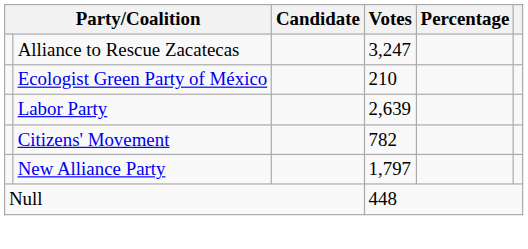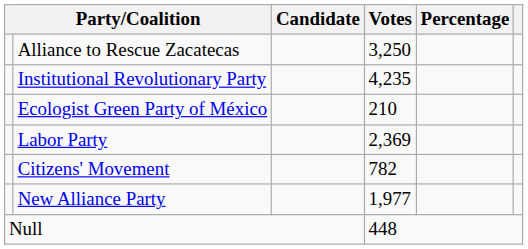 <table class="wikitable">
 <tr>
 <th colspan="2"><strong>Party/Coalition</strong></th>
 <th><strong>Candidate</strong></th>
 <th><strong>Votes</strong></th>
 <th><strong>Percentage</strong></th>
 <th></th>
 </tr>
 <tr>
 <td></td>
 <td>Alliance to Rescue Zacatecas</td>
 <td></td>
-<td>3,247</td>
+<td>3,250</td>
+<td></td>
+<td></td>
+</tr>
+<tr>
+<td></td>
+<td><a href='#'>Institutional Revolutionary Party</a></td>
+<td></td>
+<td>4,235</td>
 <td></td>
 <td></td>
 </tr>
 <tr>
 <td></td>
 <td><a href='#'>Ecologist Green Party of México</a></td>
 <td></td>
 <td>210</td>
 <td></td>
 <td></td>
 </tr>
 <tr>
 <td></td>
 <td><a href='#'>Labor Party</a></td>
 <td></td>
-<td>2,639</td>
+<td>2,369</td>
 <td></td>
 <td></td>
 </tr>
 <tr>
 <td></td>
 <td><a href='#'>Citizens' Movement</a></td>
 <td></td>
 <td>782</td>
 <td></td>
 </tr>
 <tr>
 <td></td>
 <td><a href='#'>New Alliance Party</a></td>
 <td></td>
-<td>1,797</td>
+<td>1,977</td>
 <td></td>
 <td></td>
 </tr>
 <tr>
 <td colspan="3">Null</td>
 <td colspan="3">448</td>
 </tr>
 </table>
